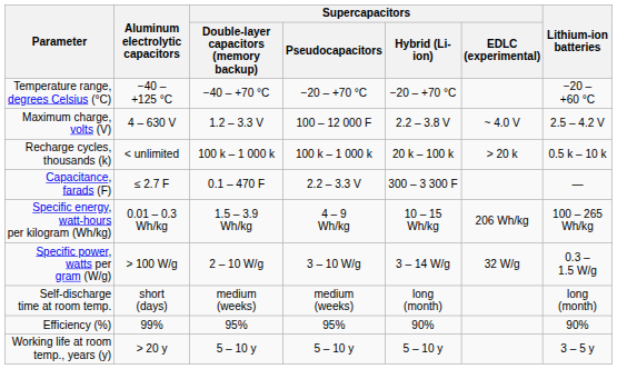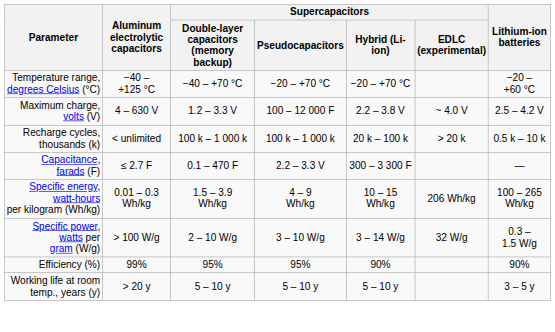 <table class="wikitable centered" style="text-align:center">
 <tr class="wikitable">
 <th rowspan="2">Parameter</th>
 <th rowspan="2">Aluminum<br>electrolytic<br>capacitors</th>
 <th colspan="4">Supercapacitors</th>
 <th rowspan="2">Lithium-ion<br>batteries</th>
 </tr>
 <tr class="wikitable" style="background: #f2f2f2">
 <th>Double-layer<br>capacitors<br>(memory backup)</th>
 <th>Pseudocapacitors</th>
 <th>Hybrid (Li-ion)</th>
 <th> EDLC<br>(experimental)</th>
 </tr>
 <tr>
 <td style="text-align:right;">Temperature range,<br><a href='#'>degrees Celsius</a> (°C)</td>
 <td>−40 – +125 °C</td>
 <td>−40 – +70 °C </td>
 <td>−20 – +70 °C</td>
 <td>−20 – +70 °C</td>
 <td></td>
 <td>−20 – +60 °C</td>
 </tr>
 <tr>
 <td style="text-align:right;">Maximum charge,<br><a href='#'>volts</a> (V)</td>
 <td>4 – 630 V</td>
 <td>1.2 – 3.3 V</td>
 <td>100 – 12 000 F</td>
 <td>2.2 – 3.8 V</td>
 <td>~ 4.0 V</td>
 <td>2.5 – 4.2 V</td>
 </tr>
 <tr>
 <td style="text-align:right;">Recharge cycles,<br>thousands (k)</td>
 <td>< unlimited</td>
 <td>100 k – 1 000 k</td>
 <td>100 k – 1 000 k</td>
 <td>20 k – 100 k</td>
 <td>> 20 k</td>
 <td>0.5 k – 10 k</td>
 </tr>
 <tr>
 <td style="text-align:right;"><a href='#'>Capacitance</a>,<br><a href='#'>farads</a> (F)</td>
 <td>≤ 2.7 F</td>
 <td>0.1 – 470 F</td>
 <td>2.2 – 3.3 V</td>
 <td>300 – 3 300 F</td>
 <td></td>
 <td>—</td>
 </tr>
 <tr>
 <td style="text-align:right;"><a href='#'>Specific energy</a>,<br><a href='#'>watt-hours</a><br>per kilogram (Wh/kg)</td>
 <td>0.01 – 0.3<br>Wh/kg</td>
 <td>1.5 – 3.9<br>Wh/kg</td>
 <td>4 – 9<br>Wh/kg</td>
 <td>10 – 15<br>Wh/kg</td>
 <td>206 Wh/kg</td>
 <td>100 – 265<br>Wh/kg</td>
 </tr>
 <tr>
 <td style="text-align:right;"><a href='#'>Specific power</a>,<br><a href='#'>watts</a> per<br><a href='#'>gram</a> (W/g)</td>
 <td>> 100 W/g</td>
 <td>2 – 10 W/g</td>
 <td>3 – 10 W/g</td>
 <td>3 – 14 W/g</td>
 <td>32 W/g</td>
 <td>0.3 – 1.5 W/g</td>
 </tr>
 <tr>
-<td style="text-align:right;">Self-discharge<br>time at room temp.</td>
-<td>short<br>(days)</td>
-<td>medium<br>(weeks)</td>
-<td>medium<br>(weeks)</td>
-<td>long<br>(month)</td>
-<td></td>
-<td>long<br>(month)</td>
-</tr>
-<tr>
 <td style="text-align:right;">Efficiency (%)</td>
 <td>99%</td>
 <td>95%</td>
 <td>95%</td>
 <td>90%</td>
 <td></td>
 <td>90%</td>
 </tr>
 <tr>
 <td style="text-align:right;">Working life at room<br>temp., years (y)</td>
 <td>> 20 y</td>
 <td>5 – 10 y</td>
 <td>5 – 10 y</td>
 <td>5 – 10 y</td>
 <td></td>
 <td>3 – 5 y</td>
 </tr>
 </table>
